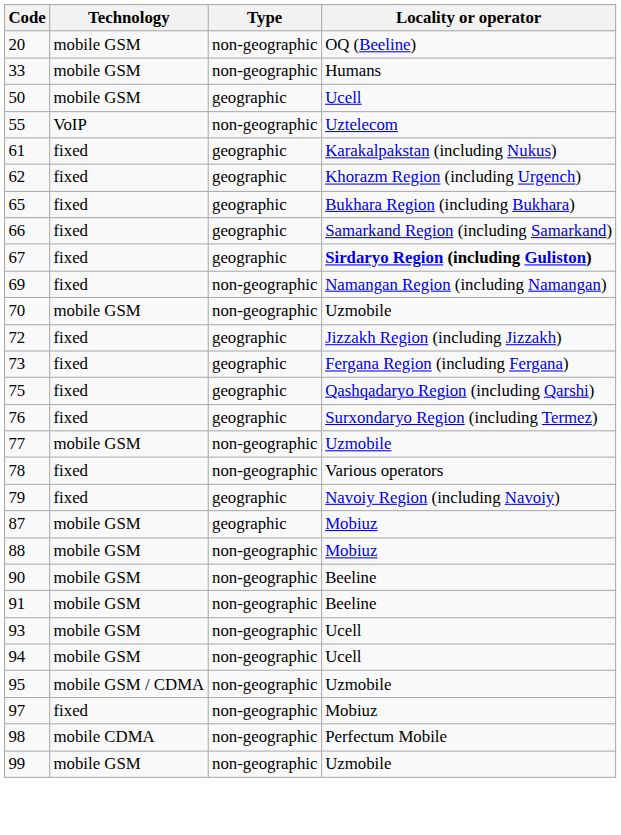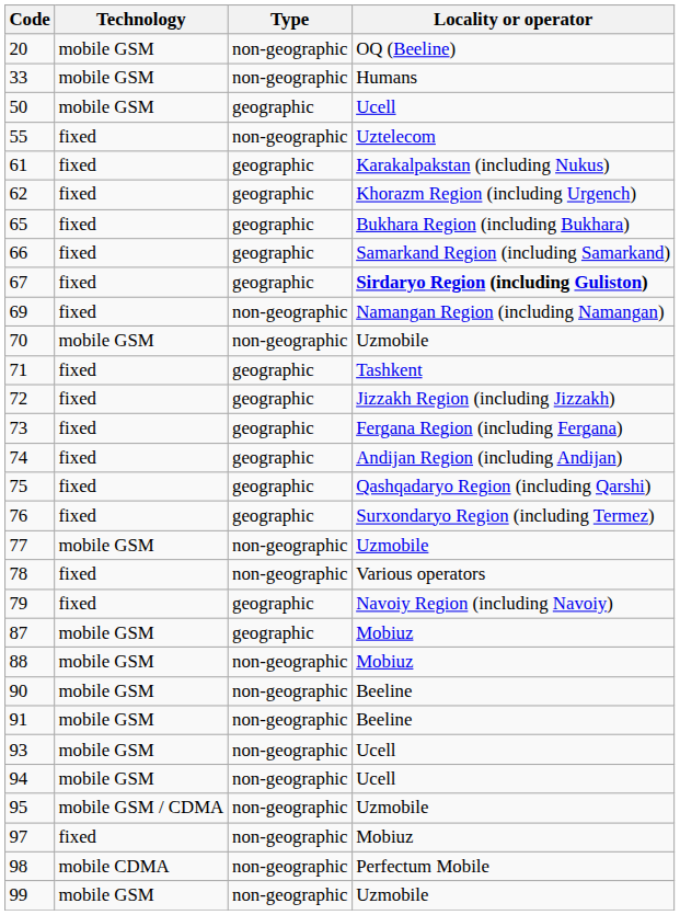 <table class="wikitable">
 <tr>
 <th>Code</th>
 <th>Technology</th>
 <th>Type</th>
 <th>Locality or operator</th>
 </tr>
 <tr>
 <td>20</td>
 <td>mobile GSM</td>
 <td>non-geographic</td>
 <td>OQ (<a href='#'>Beeline</a>)</td>
 </tr>
 <tr>
 <td>33</td>
 <td>mobile GSM</td>
 <td>non-geographic</td>
 <td>Humans</td>
 </tr>
 <tr>
 <td>50</td>
 <td>mobile GSM</td>
 <td>geographic</td>
 <td><a href='#'>Ucell</a></td>
 </tr>
 <tr>
 <td>55</td>
-<td>VoIP</td>
+<td>fixed</td>
 <td>non-geographic</td>
 <td><a href='#'>Uztelecom</a></td>
 </tr>
 <tr>
 <td>61</td>
 <td>fixed</td>
 <td>geographic</td>
 <td><a href='#'>Karakalpakstan</a> (including <a href='#'>Nukus</a>)</td>
 </tr>
 <tr>
 <td>62</td>
 <td>fixed</td>
 <td>geographic</td>
 <td><a href='#'>Khorazm Region</a> (including <a href='#'>Urgench</a>)</td>
 </tr>
 <tr>
 <td>65</td>
 <td>fixed</td>
 <td>geographic</td>
 <td><a href='#'>Bukhara Region</a> (including <a href='#'>Bukhara</a>)</td>
 </tr>
 <tr>
 <td>66</td>
 <td>fixed</td>
 <td>geographic</td>
 <td><a href='#'>Samarkand Region</a> (including <a href='#'>Samarkand</a>)</td>
 </tr>
 <tr>
 <td>67</td>
 <td>fixed</td>
 <td>geographic</td>
 <td><strong><a href='#'>Sirdaryo Region</a> (including <a href='#'>Guliston</a>)</strong></td>
 </tr>
 <tr>
 <td>69</td>
 <td>fixed</td>
 <td>non-geographic</td>
 <td><a href='#'>Namangan Region</a> (including <a href='#'>Namangan</a>)</td>
 </tr>
 <tr>
 <td>70</td>
 <td>mobile GSM</td>
 <td>non-geographic</td>
 <td>Uzmobile</td>
 </tr>
 <tr>
+<td>71</td>
+<td>fixed</td>
+<td>geographic</td>
+<td><a href='#'>Tashkent</a></td>
+</tr>
+<tr>
 <td>72</td>
 <td>fixed</td>
 <td>geographic</td>
 <td><a href='#'>Jizzakh Region</a> (including <a href='#'>Jizzakh</a>)</td>
 </tr>
 <tr>
 <td>73</td>
 <td>fixed</td>
 <td>geographic</td>
 <td><a href='#'>Fergana Region</a> (including <a href='#'>Fergana</a>)</td>
+</tr>
+<tr>
+<td>74</td>
+<td>fixed</td>
+<td>geographic</td>
+<td><a href='#'>Andijan Region</a> (including <a href='#'>Andijan</a>)</td>
 </tr>
 <tr>
 <td>75</td>
 <td>fixed</td>
 <td>geographic</td>
 <td><a href='#'>Qashqadaryo Region</a> (including <a href='#'>Qarshi</a>)</td>
 </tr>
 <tr>
 <td>76</td>
 <td>fixed</td>
 <td>geographic</td>
 <td><a href='#'>Surxondaryo Region</a> (including <a href='#'>Termez</a>)</td>
 </tr>
 <tr>
 <td>77</td>
 <td>mobile GSM</td>
 <td>non-geographic</td>
 <td><a href='#'>Uzmobile</a></td>
 </tr>
 <tr>
 <td>78</td>
 <td>fixed</td>
 <td>non-geographic</td>
 <td>Various operators</td>
 </tr>
 <tr>
 <td>79</td>
 <td>fixed</td>
 <td>geographic</td>
 <td><a href='#'>Navoiy Region</a> (including <a href='#'>Navoiy</a>)</td>
 </tr>
 <tr>
 <td>87</td>
 <td>mobile GSM</td>
 <td>geographic</td>
 <td><a href='#'>Mobiuz</a></td>
 </tr>
 <tr>
 <td>88</td>
 <td>mobile GSM</td>
 <td>non-geographic</td>
 <td><a href='#'>Mobiuz</a></td>
 </tr>
 <tr>
 <td>90</td>
 <td>mobile GSM</td>
 <td>non-geographic</td>
 <td>Beeline</td>
 </tr>
 <tr>
 <td>91</td>
 <td>mobile GSM</td>
 <td>non-geographic</td>
 <td>Beeline</td>
 </tr>
 <tr>
 <td>93</td>
 <td>mobile GSM</td>
 <td>non-geographic</td>
 <td>Ucell</td>
 </tr>
 <tr>
 <td>94</td>
 <td>mobile GSM</td>
 <td>non-geographic</td>
 <td>Ucell</td>
 </tr>
 <tr>
 <td>95</td>
 <td>mobile GSM / CDMA</td>
 <td>non-geographic</td>
 <td>Uzmobile</td>
 </tr>
 <tr>
 <td>97</td>
 <td>fixed</td>
 <td>non-geographic</td>
 <td>Mobiuz</td>
 </tr>
 <tr>
 <td>98</td>
 <td>mobile CDMA</td>
 <td>non-geographic</td>
 <td>Perfectum Mobile</td>
 </tr>
 <tr>
 <td>99</td>
 <td>mobile GSM</td>
 <td>non-geographic</td>
 <td>Uzmobile</td>
 </tr>
 </table>
